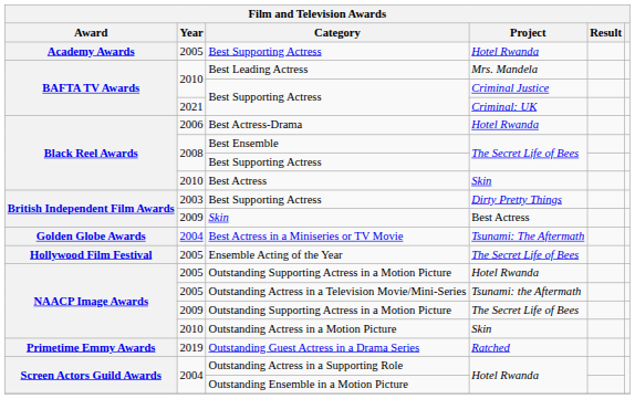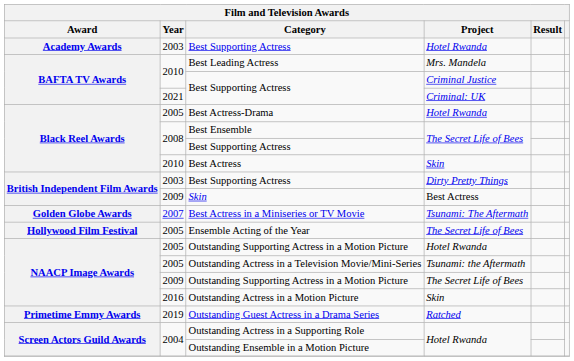 <table class="wikitable sortable plainrowheaders">
 <tr>
 <th colspan=6>Film and Television Awards</th>
 </tr>
 <tr>
 <th scope="col">Award</th>
 <th scope="col">Year</th>
 <th scope="col">Category</th>
 <th scope="col">Project</th>
 <th scope="col">Result</th>
 <th scope="col" class="unsortable"></th>
 </tr>
 <tr>
 <th rowspan="1" scope="row"><a href='#'>Academy Awards</a></th>
-<td rowspan="1">2005</td>
+<td rowspan="1">2003</td>
 <td><a href='#'>Best Supporting Actress</a></td>
 <td rowspan="1"><em><a href='#'>Hotel Rwanda</a></em></td>
 <td></td>
 <td></td>
 </tr>
 <tr>
 <th rowspan="3" scope="row"><a href='#'>BAFTA TV Awards</a></th>
 <td rowspan="2">2010</td>
 <td>Best Leading Actress</td>
 <td rowspan="1"><em>Mrs. Mandela</em></td>
 <td></td>
 <td></td>
 </tr>
 <tr>
 <td rowspan="2">Best Supporting Actress</td>
 <td rowspan="1"><em><a href='#'>Criminal Justice</a></em></td>
 <td></td>
 <td></td>
 </tr>
 <tr>
 <td>2021</td>
 <td rowspan="1"><em><a href='#'>Criminal: UK</a></em></td>
 <td></td>
 <td></td>
 </tr>
 <tr>
 <th rowspan="4" scope="row"><a href='#'>Black Reel Awards</a></th>
-<td rowspan="1">2006</td>
+<td rowspan="1">2005</td>
 <td>Best Actress-Drama</td>
 <td rowspan="1"><em><a href='#'>Hotel Rwanda</a></em></td>
 <td></td>
 <td></td>
 </tr>
 <tr>
 <td rowspan="2">2008</td>
 <td>Best Ensemble</td>
 <td rowspan="2"><em><a href='#'>The Secret Life of Bees</a></em></td>
 <td></td>
 <td></td>
 </tr>
 <tr>
 <td>Best Supporting Actress</td>
 <td></td>
 <td></td>
 </tr>
 <tr>
 <td rowspan="1">2010</td>
 <td>Best Actress</td>
 <td rowspan="1"><em><a href='#'>Skin</a></em></td>
 <td></td>
 <td></td>
 </tr>
 <tr>
 <th rowspan="2" scope="row"><a href='#'>British Independent Film Awards</a></th>
 <td rowspan="1">2003</td>
 <td>Best Supporting Actress</td>
 <td rowspan="1"><em><a href='#'>Dirty Pretty Things</a></em></td>
 <td></td>
 <td></td>
 </tr>
 <tr>
 <td rowspan="1">2009</td>
 <td rowspan="1"><em><a href='#'>Skin</a></em></td>
 <td>Best Actress</td>
 <td></td>
 <td></td>
 </tr>
 <tr>
 <th rowspan="1" scope="row"><a href='#'>Golden Globe Awards</a></th>
-<td rowspan="1"><a href='#'>2004</a></td>
+<td rowspan="1"><a href='#'>2007</a></td>
 <td><a href='#'>Best Actress in a Miniseries or TV Movie</a></td>
 <td rowspan="1"><em><a href='#'>Tsunami: The Aftermath</a></em></td>
 <td></td>
 <td></td>
 </tr>
 <tr>
 <th rowspan="1" scope="row"><a href='#'>Hollywood Film Festival</a></th>
 <td rowspan="1">2005</td>
 <td>Ensemble Acting of the Year</td>
 <td rowspan="1"><em><a href='#'>The Secret Life of Bees</a></em></td>
 <td></td>
 <td></td>
 </tr>
 <tr>
 <th rowspan="4" scope="row"><a href='#'>NAACP Image Awards</a></th>
 <td>2005</td>
 <td>Outstanding Supporting Actress in a Motion Picture</td>
 <td><em>Hotel Rwanda</em></td>
 <td></td>
 <td></td>
 </tr>
 <tr>
 <td>2005</td>
 <td>Outstanding Actress in a Television Movie/Mini-Series</td>
 <td><em>Tsunami: the Aftermath</em></td>
 <td></td>
 <td></td>
 </tr>
 <tr>
 <td>2009</td>
 <td>Outstanding Supporting Actress in a Motion Picture</td>
 <td><em>The Secret Life of Bees</em></td>
 <td></td>
 <td></td>
 </tr>
 <tr>
-<td>2010</td>
+<td>2016</td>
 <td>Outstanding Actress in a Motion Picture</td>
 <td><em>Skin</em></td>
 <td></td>
 <td></td>
 </tr>
 <tr>
 <th rowspan="1" scope="row"><a href='#'>Primetime Emmy Awards</a></th>
 <td rowspan="1">2019</td>
 <td><a href='#'>Outstanding Guest Actress in a Drama Series</a></td>
 <td rowspan="1"><em><a href='#'>Ratched</a></em></td>
 <td></td>
 <td></td>
 </tr>
 <tr>
 <th rowspan="2" scope="row"><a href='#'>Screen Actors Guild Awards</a></th>
 <td rowspan="2">2004</td>
 <td>Outstanding Actress in a Supporting Role</td>
 <td rowspan=2><em>Hotel Rwanda</em></td>
 <td></td>
 <td rowspan=2></td>
 </tr>
 <tr>
 <td>Outstanding Ensemble in a Motion Picture</td>
 <td></td>
 </tr>
 <tr>
 </tr>
 </table>
